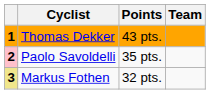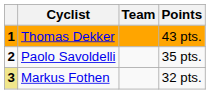 <table class="wikitable">
 <tr>
 <th></th>
 <th>Cyclist</th>
+<th>Team</th>
 <th>Points</th>
-<th>Team</th>
 </tr>
 <tr style="background:orange">
 <td><strong>1</strong></td>
 <td> <a href='#'>Thomas Dekker</a></td>
+<td></td>
 <td align=center>43 pts.</td>
-<td></td>
 </tr>
 <tr>
-<td style="background: pink;"><strong>2</strong></td>
+<td><strong>2</strong></td>
 <td> <a href='#'>Paolo Savoldelli</a></td>
+<td></td>
 <td align=center>35 pts.</td>
-<td></td>
 </tr>
 <tr>
 <td style="background: khaki;"><strong>3</strong></td>
 <td> <a href='#'>Markus Fothen</a></td>
+<td></td>
 <td align=center>32 pts.</td>
-<td></td>
 </tr>
 </table>
